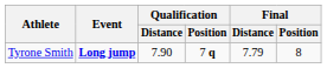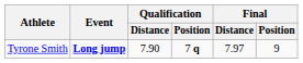 <table class=wikitable style="font-size:90%">
 <tr>
 <th rowspan="2">Athlete</th>
 <th rowspan="2">Event</th>
 <th colspan="2">Qualification</th>
 <th colspan="2">Final</th>
 </tr>
 <tr style="font-size:95%">
 <th>Distance</th>
 <th>Position</th>
 <th>Distance</th>
 <th>Position</th>
 </tr>
 <tr align=center>
 <td align=left><a href='#'>Tyrone Smith</a></td>
 <td align=left><strong><a href='#'>Long jump</a></strong></td>
 <td>7.90</td>
 <td>7 <strong>q</strong></td>
-<td>7.79</td>
-<td>8</td>
+<td>7.97</td>
+<td>9</td>
 </tr>
 </table>
